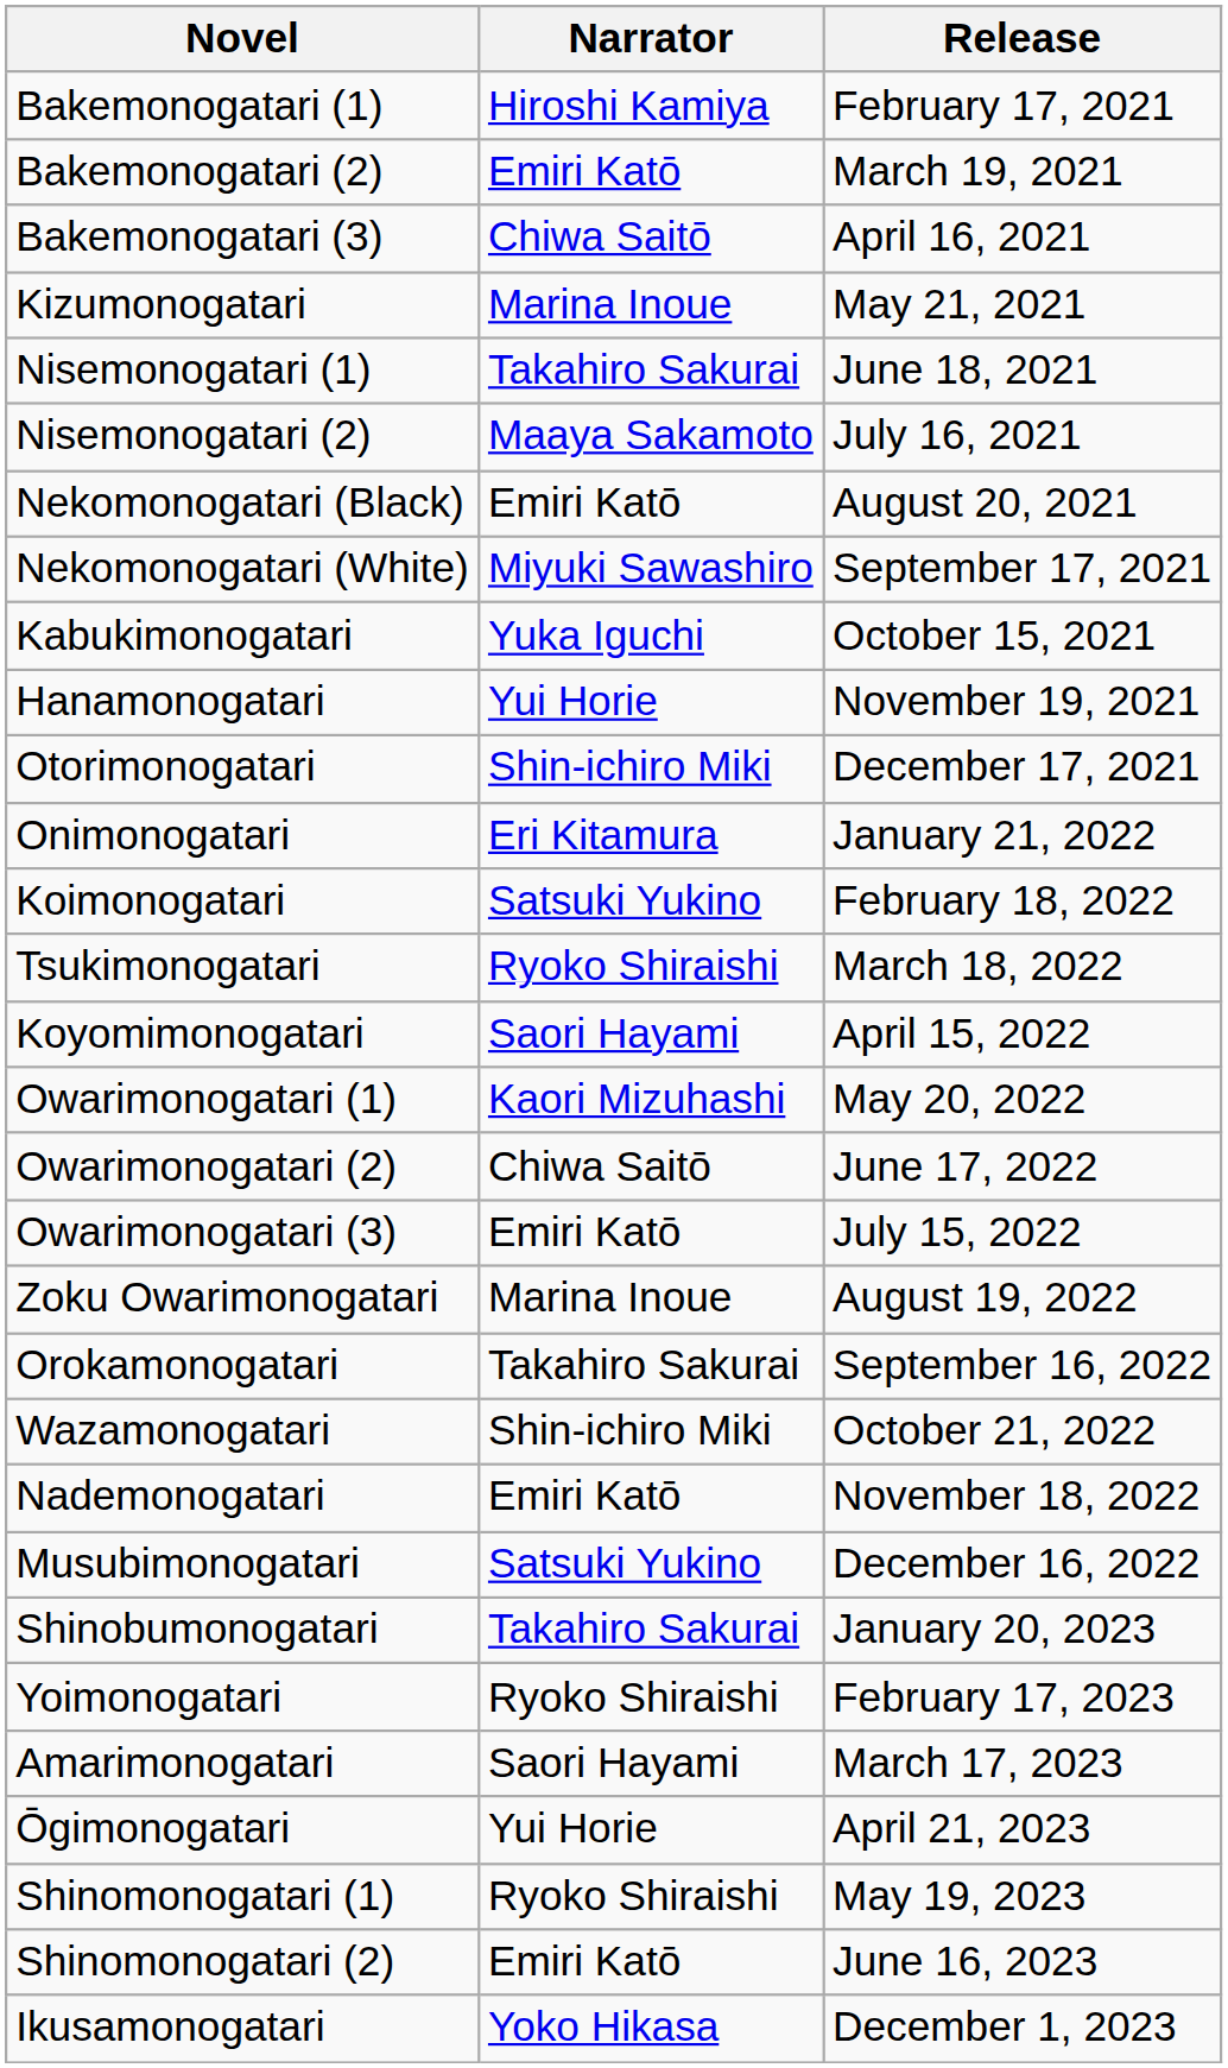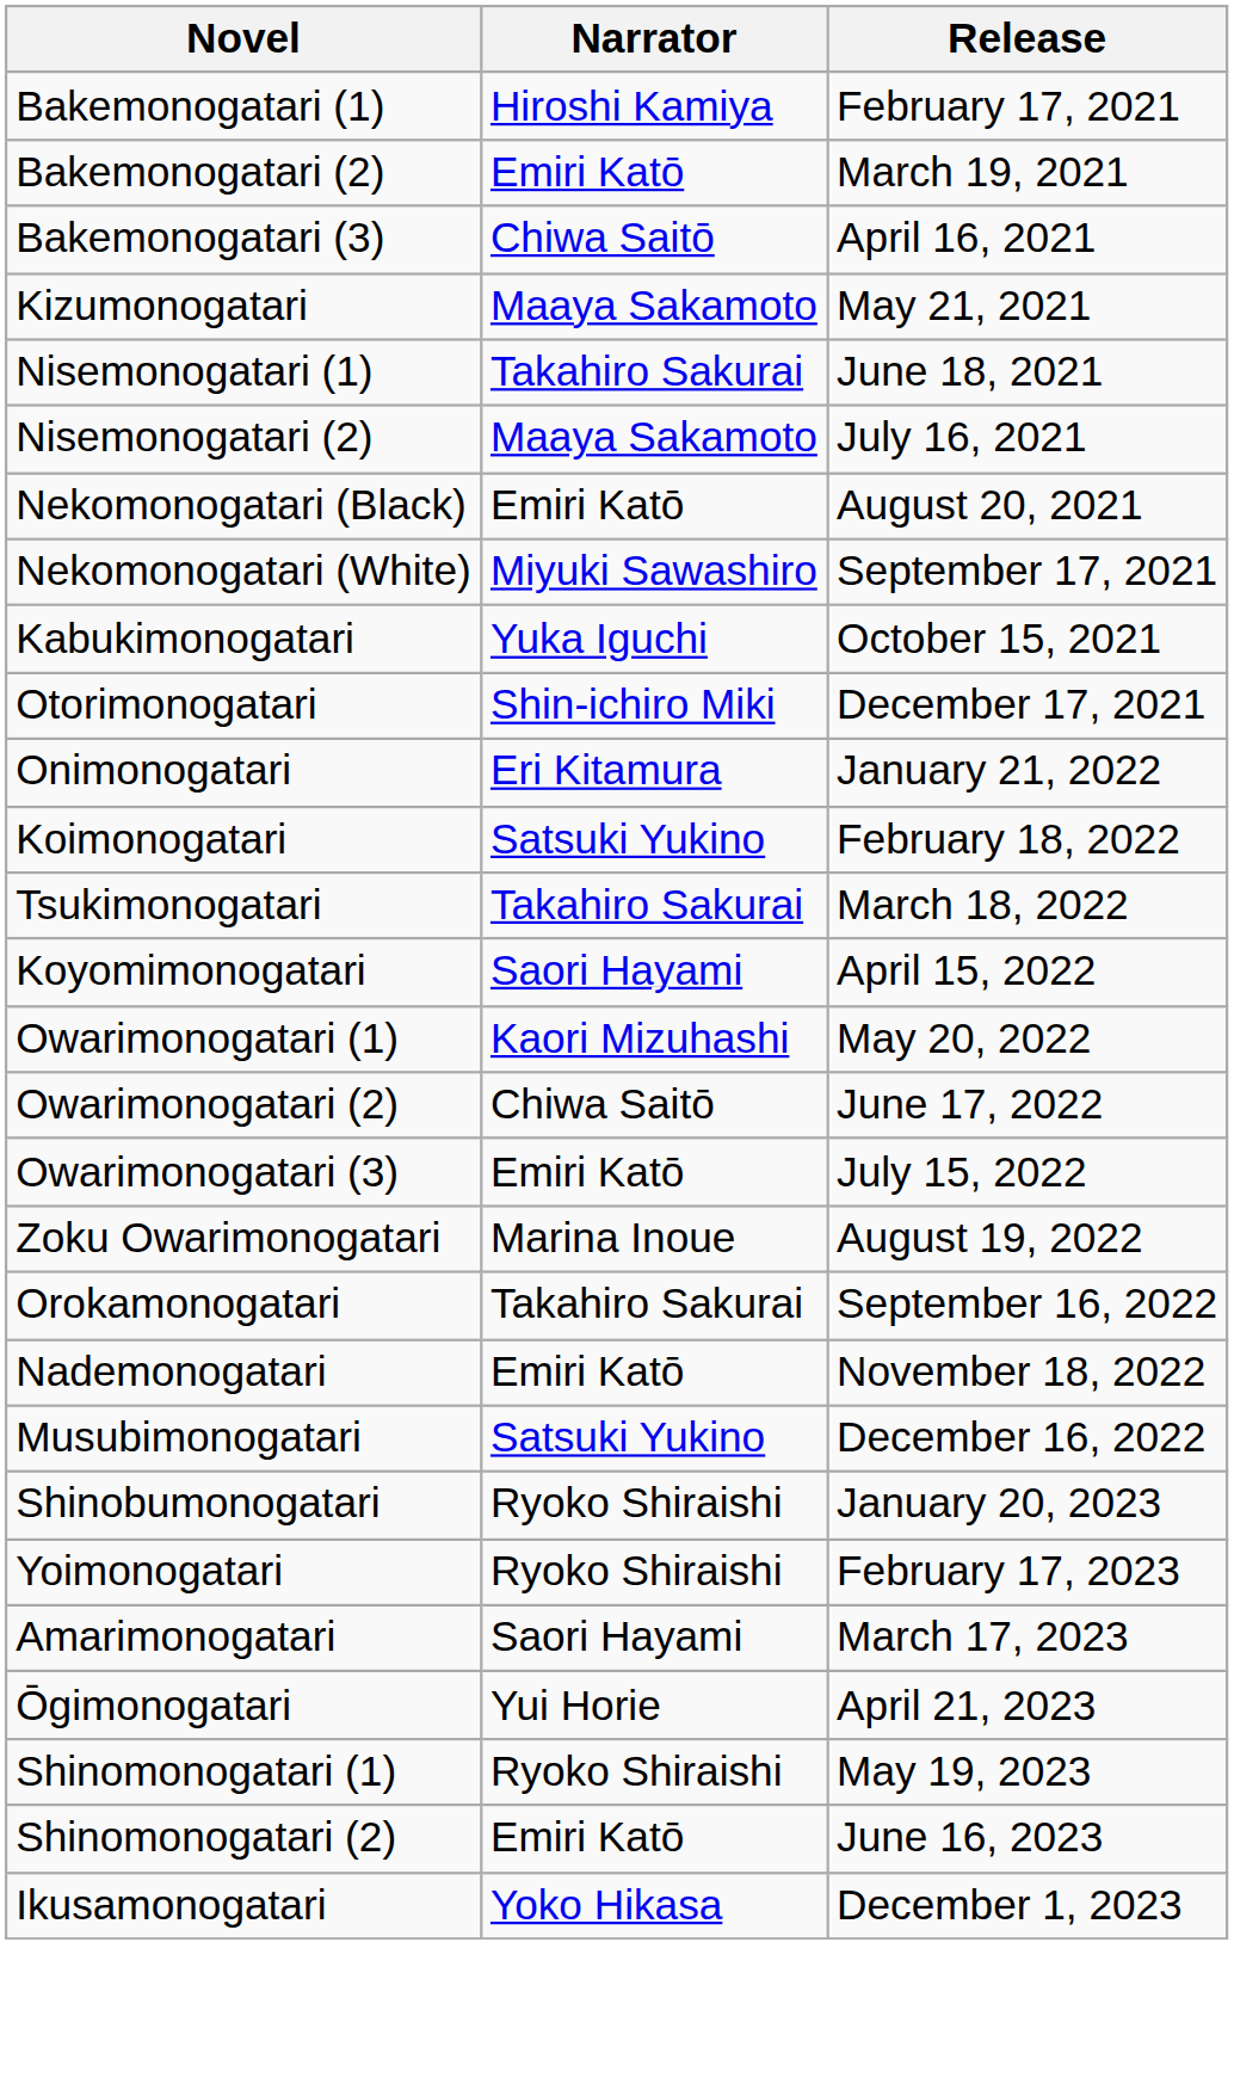 <table class="wikitable">
 <tr>
 <th>Novel</th>
 <th>Narrator</th>
 <th>Release</th>
 </tr>
 <tr>
 <td>Bakemonogatari (1)</td>
 <td><a href='#'>Hiroshi Kamiya</a></td>
 <td>February 17, 2021</td>
 </tr>
 <tr>
 <td>Bakemonogatari (2)</td>
 <td><a href='#'>Emiri Katō</a></td>
 <td>March 19, 2021</td>
 </tr>
 <tr>
 <td>Bakemonogatari (3)</td>
 <td><a href='#'>Chiwa Saitō</a></td>
 <td>April 16, 2021</td>
 </tr>
 <tr>
 <td>Kizumonogatari</td>
-<td><a href='#'>Marina Inoue</a></td>
+<td><a href='#'>Maaya Sakamoto</a></td>
 <td>May 21, 2021</td>
 </tr>
 <tr>
 <td>Nisemonogatari (1)</td>
 <td><a href='#'>Takahiro Sakurai</a></td>
 <td>June 18, 2021</td>
 </tr>
 <tr>
 <td>Nisemonogatari (2)</td>
 <td><a href='#'>Maaya Sakamoto</a></td>
 <td>July 16, 2021</td>
 </tr>
 <tr>
 <td>Nekomonogatari (Black)</td>
 <td>Emiri Katō</td>
 <td>August 20, 2021</td>
 </tr>
 <tr>
 <td>Nekomonogatari (White)</td>
 <td><a href='#'>Miyuki Sawashiro</a></td>
 <td>September 17, 2021</td>
 </tr>
 <tr>
 <td>Kabukimonogatari</td>
 <td><a href='#'>Yuka Iguchi</a></td>
 <td>October 15, 2021</td>
 </tr>
 <tr>
-<td>Hanamonogatari</td>
-<td><a href='#'>Yui Horie</a></td>
-<td>November 19, 2021</td>
-</tr>
-<tr>
 <td>Otorimonogatari</td>
 <td><a href='#'>Shin-ichiro Miki</a></td>
 <td>December 17, 2021</td>
 </tr>
 <tr>
 <td>Onimonogatari</td>
 <td><a href='#'>Eri Kitamura</a></td>
 <td>January 21, 2022</td>
 </tr>
 <tr>
 <td>Koimonogatari</td>
 <td><a href='#'>Satsuki Yukino</a></td>
 <td>February 18, 2022</td>
 </tr>
 <tr>
 <td>Tsukimonogatari</td>
-<td><a href='#'>Ryoko Shiraishi</a></td>
+<td><a href='#'>Takahiro Sakurai</a></td>
 <td>March 18, 2022</td>
 </tr>
 <tr>
 <td>Koyomimonogatari</td>
 <td><a href='#'>Saori Hayami</a></td>
 <td>April 15, 2022</td>
 </tr>
 <tr>
 <td>Owarimonogatari (1)</td>
 <td><a href='#'>Kaori Mizuhashi</a></td>
 <td>May 20, 2022</td>
 </tr>
 <tr>
 <td>Owarimonogatari (2)</td>
 <td>Chiwa Saitō</td>
 <td>June 17, 2022</td>
 </tr>
 <tr>
 <td>Owarimonogatari (3)</td>
 <td>Emiri Katō</td>
 <td>July 15, 2022</td>
 </tr>
 <tr>
 <td>Zoku Owarimonogatari</td>
 <td>Marina Inoue</td>
 <td>August 19, 2022</td>
 </tr>
 <tr>
 <td>Orokamonogatari</td>
 <td>Takahiro Sakurai</td>
 <td>September 16, 2022</td>
 </tr>
 <tr>
-<td>Wazamonogatari</td>
-<td>Shin-ichiro Miki</td>
-<td>October 21, 2022</td>
-</tr>
-<tr>
 <td>Nademonogatari</td>
 <td>Emiri Katō</td>
 <td>November 18, 2022</td>
 </tr>
 <tr>
 <td>Musubimonogatari</td>
 <td><a href='#'>Satsuki Yukino</a></td>
 <td>December 16, 2022</td>
 </tr>
 <tr>
 <td>Shinobumonogatari</td>
-<td><a href='#'>Takahiro Sakurai</a></td>
+<td>Ryoko Shiraishi</td>
 <td>January 20, 2023</td>
 </tr>
 <tr>
 <td>Yoimonogatari</td>
 <td>Ryoko Shiraishi</td>
 <td>February 17, 2023</td>
 </tr>
 <tr>
 <td>Amarimonogatari</td>
 <td>Saori Hayami</td>
 <td>March 17, 2023</td>
 </tr>
 <tr>
 <td>Ōgimonogatari</td>
 <td>Yui Horie</td>
 <td>April 21, 2023</td>
 </tr>
 <tr>
 <td>Shinomonogatari (1)</td>
 <td>Ryoko Shiraishi</td>
 <td>May 19, 2023</td>
 </tr>
 <tr>
 <td>Shinomonogatari (2)</td>
 <td>Emiri Katō</td>
 <td>June 16, 2023</td>
 </tr>
 <tr>
 <td>Ikusamonogatari</td>
 <td><a href='#'>Yoko Hikasa</a></td>
 <td>December 1, 2023</td>
 </tr>
 </table>
